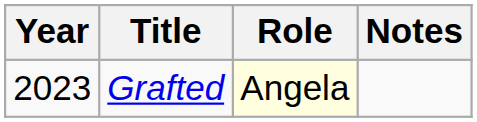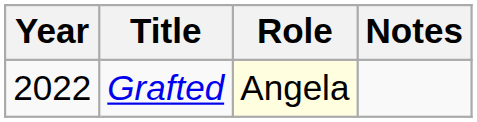 <table class="wikitable">
 <tr>
 <th>Year</th>
 <th>Title</th>
 <th>Role</th>
 <th>Notes</th>
 </tr>
 <tr>
-<td>2023</td>
+<td>2022</td>
 <td><em><a href='#'>Grafted</a></em></td>
 <td style="background: lightyellow;">Angela</td>
 <td></td>
 </tr>
 </table>
